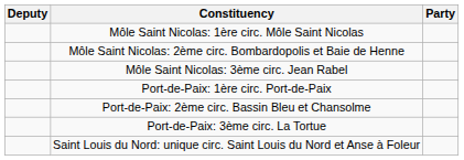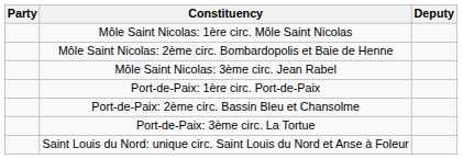 <table class="wikitable" style="text-align:center;">
 <tr>
+<th>Party</th>
+<th>Constituency</th>
 <th>Deputy</th>
-<th>Constituency</th>
-<th>Party</th>
 </tr>
 <tr>
 <td></td>
 <td>Môle Saint Nicolas: 1ère circ. Môle Saint Nicolas</td>
 <td></td>
 </tr>
 <tr>
 <td></td>
 <td>Môle Saint Nicolas: 2ème circ. Bombardopolis et Baie de Henne</td>
 <td></td>
 </tr>
 <tr>
 <td></td>
 <td>Môle Saint Nicolas: 3ème circ. Jean Rabel</td>
 <td></td>
 </tr>
 <tr>
 <td></td>
 <td>Port-de-Paix: 1ère circ. Port-de-Paix</td>
 <td></td>
 </tr>
 <tr>
 <td></td>
 <td>Port-de-Paix: 2ème circ. Bassin Bleu et Chansolme</td>
 <td></td>
 </tr>
 <tr>
 <td></td>
 <td>Port-de-Paix: 3ème circ. La Tortue</td>
 <td></td>
 </tr>
 <tr>
 <td></td>
 <td>Saint Louis du Nord: unique circ. Saint Louis du Nord et Anse à Foleur</td>
 <td></td>
 </tr>
 </table>
